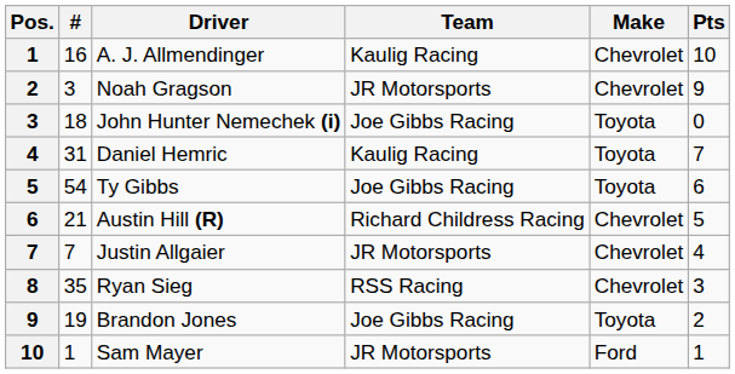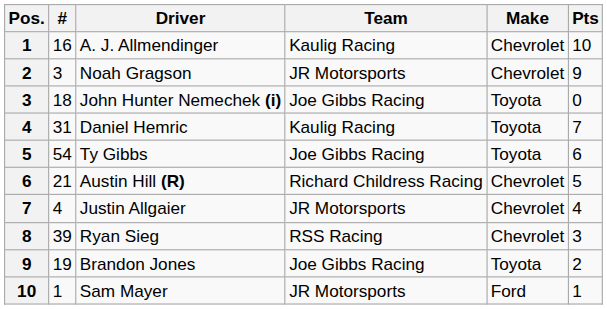 <table class="wikitable" style="font-size:95%">
 <tr>
 <th>Pos.</th>
 <th>#</th>
 <th>Driver</th>
 <th>Team</th>
 <th>Make</th>
 <th>Pts</th>
 </tr>
 <tr>
 <th>1</th>
 <td>16</td>
 <td>A. J. Allmendinger</td>
 <td>Kaulig Racing</td>
 <td>Chevrolet</td>
 <td>10</td>
 </tr>
 <tr>
 <th>2</th>
 <td>3</td>
 <td>Noah Gragson</td>
 <td>JR Motorsports</td>
 <td>Chevrolet</td>
 <td>9</td>
 </tr>
 <tr>
 <th>3</th>
 <td>18</td>
 <td>John Hunter Nemechek <strong>(i)</strong></td>
 <td>Joe Gibbs Racing</td>
 <td>Toyota</td>
 <td>0</td>
 </tr>
 <tr>
 <th>4</th>
 <td>31</td>
 <td>Daniel Hemric</td>
 <td>Kaulig Racing</td>
 <td>Toyota</td>
 <td>7</td>
 </tr>
 <tr>
 <th>5</th>
 <td>54</td>
 <td>Ty Gibbs</td>
 <td>Joe Gibbs Racing</td>
 <td>Toyota</td>
 <td>6</td>
 </tr>
 <tr>
 <th>6</th>
 <td>21</td>
 <td>Austin Hill <strong>(R)</strong></td>
 <td>Richard Childress Racing</td>
 <td>Chevrolet</td>
 <td>5</td>
 </tr>
 <tr>
 <th>7</th>
-<td>7</td>
+<td>4</td>
 <td>Justin Allgaier</td>
 <td>JR Motorsports</td>
 <td>Chevrolet</td>
 <td>4</td>
 </tr>
 <tr>
 <th>8</th>
-<td>35</td>
+<td>39</td>
 <td>Ryan Sieg</td>
 <td>RSS Racing</td>
 <td>Chevrolet</td>
 <td>3</td>
 </tr>
 <tr>
 <th>9</th>
 <td>19</td>
 <td>Brandon Jones</td>
 <td>Joe Gibbs Racing</td>
 <td>Toyota</td>
 <td>2</td>
 </tr>
 <tr>
 <th>10</th>
 <td>1</td>
 <td>Sam Mayer</td>
 <td>JR Motorsports</td>
 <td>Ford</td>
 <td>1</td>
 </tr>
 </table>
